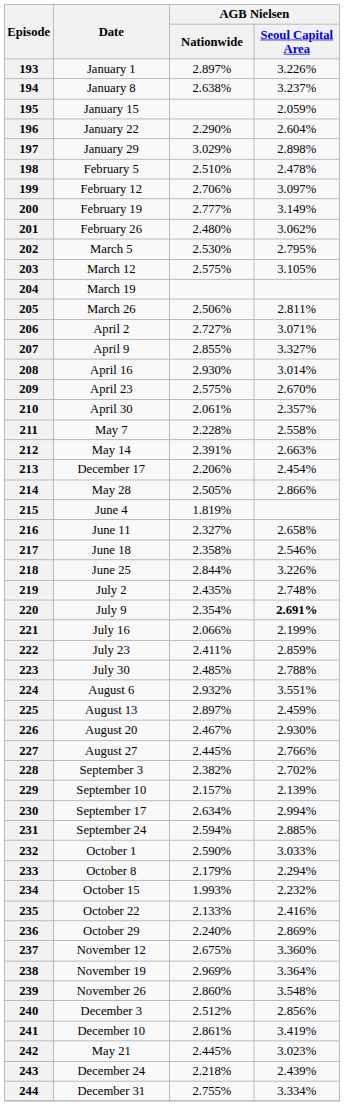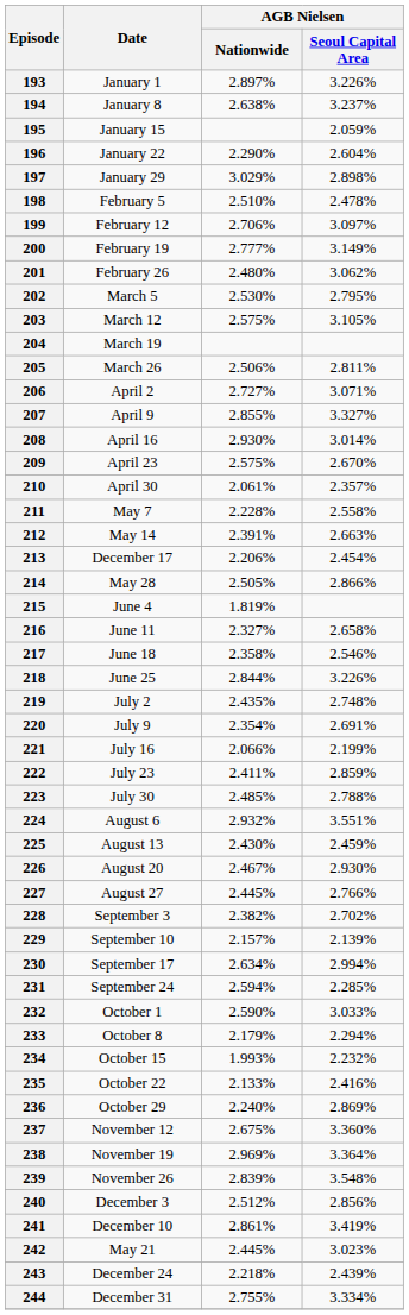 <table Class="wikitable sortable" style="text-align:center">
 <tr>
 <th rowspan=2>Episode</th>
 <th rowspan=2 style="width:140px;">Date</th>
 <th colspan=2 style="width:110px;">AGB Nielsen<br></th>
 </tr>
 <tr>
 <th width=100>Nationwide</th>
 <th width=100><a href='#'>Seoul Capital Area</a></th>
 </tr>
 <tr>
 <th>193</th>
 <td>January 1</td>
 <td>2.897%</td>
 <td>3.226%</td>
 </tr>
 <tr>
 <th>194</th>
 <td>January 8</td>
 <td>2.638%</td>
 <td>3.237%</td>
 </tr>
 <tr>
 <th>195</th>
 <td>January 15</td>
 <td></td>
 <td>2.059%</td>
 </tr>
 <tr>
 <th>196</th>
 <td>January 22</td>
 <td>2.290%</td>
 <td>2.604%</td>
 </tr>
 <tr>
 <th>197</th>
 <td>January 29</td>
 <td>3.029%</td>
 <td>2.898%</td>
 </tr>
 <tr>
 <th>198</th>
 <td>February 5</td>
 <td>2.510%</td>
 <td>2.478%</td>
 </tr>
 <tr>
 <th>199</th>
 <td>February 12</td>
 <td>2.706%</td>
 <td>3.097%</td>
 </tr>
 <tr>
 <th>200</th>
 <td>February 19</td>
 <td>2.777%</td>
 <td>3.149%</td>
 </tr>
 <tr>
 <th>201</th>
 <td>February 26</td>
 <td>2.480%</td>
 <td>3.062%</td>
 </tr>
 <tr>
 <th>202</th>
 <td>March 5</td>
 <td>2.530%</td>
 <td>2.795%</td>
 </tr>
 <tr>
 <th>203</th>
 <td>March 12</td>
 <td>2.575%</td>
 <td>3.105%</td>
 </tr>
 <tr>
 <th>204</th>
 <td>March 19</td>
 <td></td>
 <td></td>
 </tr>
 <tr>
 <th>205</th>
 <td>March 26</td>
 <td>2.506%</td>
 <td>2.811%</td>
 </tr>
 <tr>
 <th>206</th>
 <td>April 2</td>
 <td>2.727%</td>
 <td>3.071%</td>
 </tr>
 <tr>
 <th>207</th>
 <td>April 9</td>
 <td>2.855%</td>
 <td>3.327%</td>
 </tr>
 <tr>
 <th>208</th>
 <td>April 16</td>
 <td>2.930%</td>
 <td>3.014%</td>
 </tr>
 <tr>
 <th>209</th>
 <td>April 23</td>
 <td>2.575%</td>
 <td>2.670%</td>
 </tr>
 <tr>
 <th>210</th>
 <td>April 30</td>
 <td>2.061%</td>
 <td>2.357%</td>
 </tr>
 <tr>
 <th>211</th>
 <td>May 7</td>
 <td>2.228%</td>
 <td>2.558%</td>
 </tr>
 <tr>
 <th>212</th>
 <td>May 14</td>
 <td>2.391%</td>
 <td>2.663%</td>
 </tr>
 <tr>
 <th>213</th>
 <td>December 17</td>
 <td>2.206%</td>
 <td>2.454%</td>
 </tr>
 <tr>
 <th>214</th>
 <td>May 28</td>
 <td>2.505%</td>
 <td>2.866%</td>
 </tr>
 <tr>
 <th>215</th>
 <td>June 4</td>
 <td>1.819%</td>
 <td></td>
 </tr>
 <tr>
 <th>216</th>
 <td>June 11</td>
 <td>2.327%</td>
 <td>2.658%</td>
 </tr>
 <tr>
 <th>217</th>
 <td>June 18</td>
 <td>2.358%</td>
 <td>2.546%</td>
 </tr>
 <tr>
 <th>218</th>
 <td>June 25</td>
 <td>2.844%</td>
 <td>3.226%</td>
 </tr>
 <tr>
 <th>219</th>
 <td>July 2</td>
 <td>2.435%</td>
 <td>2.748%</td>
 </tr>
 <tr>
 <th>220</th>
 <td>July 9</td>
 <td>2.354%</td>
-<td><strong>2.691%</strong></td>
+<td>2.691%</td>
 </tr>
 <tr>
 <th>221</th>
 <td>July 16</td>
 <td>2.066%</td>
 <td>2.199%</td>
 </tr>
 <tr>
 <th>222</th>
 <td>July 23</td>
 <td>2.411%</td>
 <td>2.859%</td>
 </tr>
 <tr>
 <th>223</th>
 <td>July 30</td>
 <td>2.485%</td>
 <td>2.788%</td>
 </tr>
 <tr>
 <th>224</th>
 <td>August 6</td>
 <td>2.932%</td>
 <td>3.551%</td>
 </tr>
 <tr>
 <th>225</th>
 <td>August 13</td>
-<td>2.897%</td>
+<td>2.430%</td>
 <td>2.459%</td>
 </tr>
 <tr>
 <th>226</th>
 <td>August 20</td>
 <td>2.467%</td>
 <td>2.930%</td>
 </tr>
 <tr>
 <th>227</th>
 <td>August 27</td>
 <td>2.445%</td>
 <td>2.766%</td>
 </tr>
 <tr>
 <th>228</th>
 <td>September 3</td>
 <td>2.382%</td>
 <td>2.702%</td>
 </tr>
 <tr>
 <th>229</th>
 <td>September 10</td>
 <td>2.157%</td>
 <td>2.139%</td>
 </tr>
 <tr>
 <th>230</th>
 <td>September 17</td>
 <td>2.634%</td>
 <td>2.994%</td>
 </tr>
 <tr>
 <th>231</th>
 <td>September 24</td>
 <td>2.594%</td>
-<td>2.885%</td>
+<td>2.285%</td>
 </tr>
 <tr>
 <th>232</th>
 <td>October 1</td>
 <td>2.590%</td>
 <td>3.033%</td>
 </tr>
 <tr>
 <th>233</th>
 <td>October 8</td>
 <td>2.179%</td>
 <td>2.294%</td>
 </tr>
 <tr>
 <th>234</th>
 <td>October 15</td>
 <td>1.993%</td>
 <td>2.232%</td>
 </tr>
 <tr>
 <th>235</th>
 <td>October 22</td>
 <td>2.133%</td>
 <td>2.416%</td>
 </tr>
 <tr>
 <th>236</th>
 <td>October 29</td>
 <td>2.240%</td>
 <td>2.869%</td>
 </tr>
 <tr>
 <th>237</th>
 <td>November 12</td>
 <td>2.675%</td>
 <td>3.360%</td>
 </tr>
 <tr>
 <th>238</th>
 <td>November 19</td>
 <td>2.969%</td>
 <td>3.364%</td>
 </tr>
 <tr>
 <th>239</th>
 <td>November 26</td>
-<td>2.860%</td>
+<td>2.839%</td>
 <td>3.548%</td>
 </tr>
 <tr>
 <th>240</th>
 <td>December 3</td>
 <td>2.512%</td>
 <td>2.856%</td>
 </tr>
 <tr>
 <th>241</th>
 <td>December 10</td>
 <td>2.861%</td>
 <td>3.419%</td>
 </tr>
 <tr>
 <th>242</th>
 <td>May 21</td>
 <td>2.445%</td>
 <td>3.023%</td>
 </tr>
 <tr>
 <th>243</th>
 <td>December 24</td>
 <td>2.218%</td>
 <td>2.439%</td>
 </tr>
 <tr>
 <th>244</th>
 <td>December 31</td>
 <td>2.755%</td>
 <td>3.334%</td>
 </tr>
 <tr>
 </tr>
 </table>
